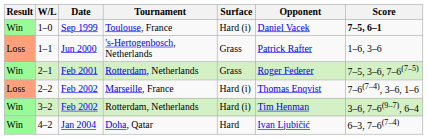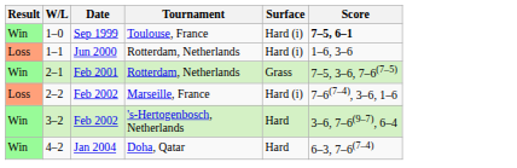 <table class="sortable wikitable">
 <tr>
 <th style="width:40px">Result</th>
 <th style="width:30px" class="unsortable">W/L</th>
 <th style="width:65px">Date</th>
 <th style="width:180px">Tournament</th>
 <th style="width:55px">Surface</th>
-<th style="width:140px">Opponent</th>
 <th style="width:120px" class="unsortable">Score</th>
 </tr>
 <tr>
 <td style="background:#98fb98;">Win</td>
 <td>1–0</td>
 <td><a href='#'>Sep 1999</a></td>
 <td><a href='#'>Toulouse</a>, France</td>
 <td>Hard (i)</td>
-<td> <a href='#'>Daniel Vacek</a></td>
 <td><strong>7–5, 6–1</strong></td>
 </tr>
 <tr>
 <td style="background:#ffa07a;">Loss</td>
 <td>1–1</td>
 <td><a href='#'>Jun 2000</a></td>
-<td><a href='#'>'s-Hertogenbosch</a>, Netherlands</td>
-<td>Grass</td>
-<td> <a href='#'>Patrick Rafter</a></td>
+<td>Rotterdam, Netherlands</td>
+<td>Hard (i)</td>
 <td>1–6, 3–6</td>
 </tr>
 <tr bgcolor="#d4f1c5">
 <td style="background:#98fb98;">Win</td>
 <td>2–1</td>
 <td><a href='#'>Feb 2001</a></td>
 <td><a href='#'>Rotterdam</a>, Netherlands</td>
 <td>Grass</td>
-<td> <a href='#'>Roger Federer</a></td>
 <td>7–5, 3–6, 7–6<sup>(7–5)</sup></td>
 </tr>
 <tr>
 <td style="background:#ffa07a;">Loss</td>
 <td>2–2</td>
 <td><a href='#'>Feb 2002</a></td>
 <td><a href='#'>Marseille</a>, France</td>
 <td>Hard (i)</td>
-<td> <a href='#'>Thomas Enqvist</a></td>
 <td>7–6<sup>(7–4)</sup>, 3–6, 1–6</td>
 </tr>
 <tr bgcolor="#d4f1c5">
 <td style="background:#98fb98;">Win</td>
 <td>3–2</td>
 <td><a href='#'>Feb 2002</a></td>
-<td>Rotterdam, Netherlands</td>
-<td>Hard (i)</td>
-<td> <a href='#'>Tim Henman</a></td>
+<td><a href='#'>'s-Hertogenbosch</a>, Netherlands</td>
+<td>Hard</td>
 <td>3–6, 7–6<sup>(9–7)</sup>, 6–4</td>
 </tr>
 <tr>
 <td style="background:#98fb98;">Win</td>
 <td>4–2</td>
 <td><a href='#'>Jan 2004</a></td>
 <td><a href='#'>Doha</a>, Qatar</td>
 <td>Hard</td>
-<td> <a href='#'>Ivan Ljubičić</a></td>
 <td>6–3, 7–6<sup>(7–4)</sup></td>
 </tr>
 </table>
